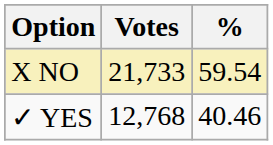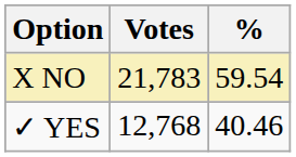 <table class="wikitable">
 <tr>
 <th>Option</th>
 <th>Votes</th>
 <th>%</th>
 </tr>
 <tr>
 <td style=background:#f8f1bd>X NO</td>
-<td style=background:#f8f1bd>21,733</td>
+<td style=background:#f8f1bd>21,783</td>
 <td style=background:#f8f1bd>59.54</td>
 </tr>
 <tr>
 <td>✓ YES</td>
 <td>12,768</td>
 <td>40.46</td>
 </tr>
 </table>
